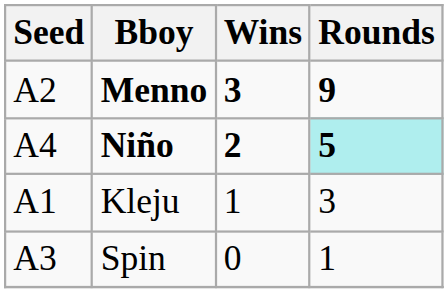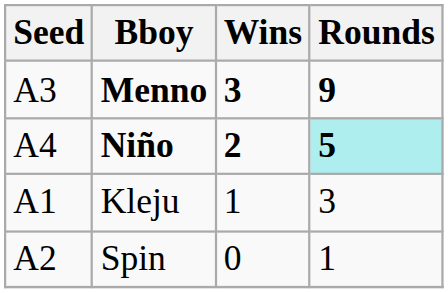 <table class="wikitable">
 <tr>
 <th>Seed</th>
 <th>Bboy</th>
 <th>Wins</th>
 <th>Rounds</th>
 </tr>
 <tr>
-<td>A2</td>
+<td>A3</td>
 <td> <strong>Menno</strong></td>
 <td><strong>3</strong></td>
 <td><strong>9</strong></td>
 </tr>
 <tr>
 <td>A4</td>
 <td> <strong>Niño</strong></td>
 <td><strong>2</strong></td>
 <td style="background: paleturquoise;"><strong>5</strong></td>
 </tr>
 <tr>
 <td>A1</td>
 <td> Kleju</td>
 <td>1</td>
 <td>3</td>
 </tr>
 <tr>
-<td>A3</td>
+<td>A2</td>
 <td> Spin</td>
 <td>0</td>
 <td>1</td>
 </tr>
 <tr>
 </tr>
 </table>
